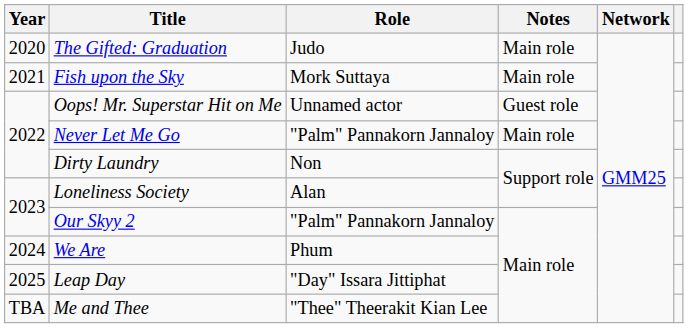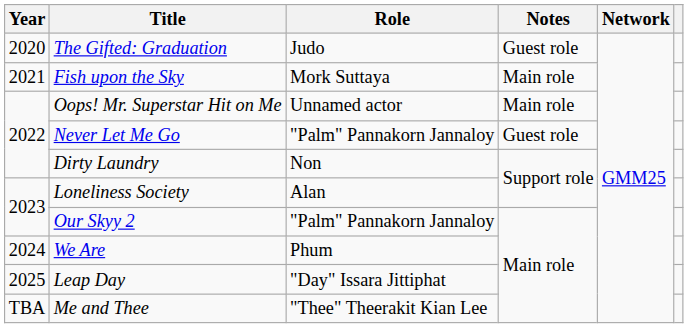 <table class="wikitable sortable plainrowheaders">
 <tr>
 <th scope="col">Year</th>
 <th scope="col">Title</th>
 <th scope="col">Role</th>
 <th scope="col">Notes</th>
 <th scope="col" class="unsortable">Network</th>
 <th scope="col" class="unsortable"></th>
 </tr>
 <tr>
 <td>2020</td>
 <td><em><a href='#'>The Gifted: Graduation</a></em></td>
 <td>Judo</td>
-<td>Main role</td>
+<td>Guest role</td>
 <td rowspan="10"><a href='#'>GMM25</a></td>
 <td></td>
 </tr>
 <tr>
 <td>2021</td>
 <td><em><a href='#'>Fish upon the Sky</a></em></td>
 <td>Mork Suttaya</td>
 <td>Main role</td>
 <td></td>
 </tr>
 <tr>
 <td rowspan="3">2022</td>
 <td><em>Oops! Mr. Superstar Hit on Me</em></td>
 <td>Unnamed actor</td>
-<td>Guest role</td>
+<td>Main role</td>
 <td></td>
 </tr>
 <tr>
 <td><em><a href='#'>Never Let Me Go</a></em></td>
 <td>"Palm" Pannakorn Jannaloy</td>
-<td>Main role</td>
+<td>Guest role</td>
 <td></td>
 </tr>
 <tr>
 <td><em>Dirty Laundry</em></td>
 <td>Non</td>
 <td rowspan="2">Support role</td>
 <td></td>
 </tr>
 <tr>
 <td rowspan="2">2023</td>
 <td><em>Loneliness Society</em></td>
 <td>Alan</td>
 <td></td>
 </tr>
 <tr>
 <td><em><a href='#'>Our Skyy 2</a></em></td>
 <td>"Palm" Pannakorn Jannaloy</td>
 <td rowspan="4">Main role</td>
 <td></td>
 </tr>
 <tr>
 <td>2024</td>
 <td><em><a href='#'>We Are</a></em></td>
 <td>Phum</td>
 <td></td>
 </tr>
 <tr>
 <td>2025</td>
 <td><em>Leap Day</em></td>
 <td>"Day" Issara Jittiphat</td>
 <td></td>
 </tr>
 <tr>
 <td>TBA</td>
 <td><em>Me and Thee</em></td>
 <td>"Thee" Theerakit Kian Lee</td>
 <td></td>
 </tr>
 </table>
